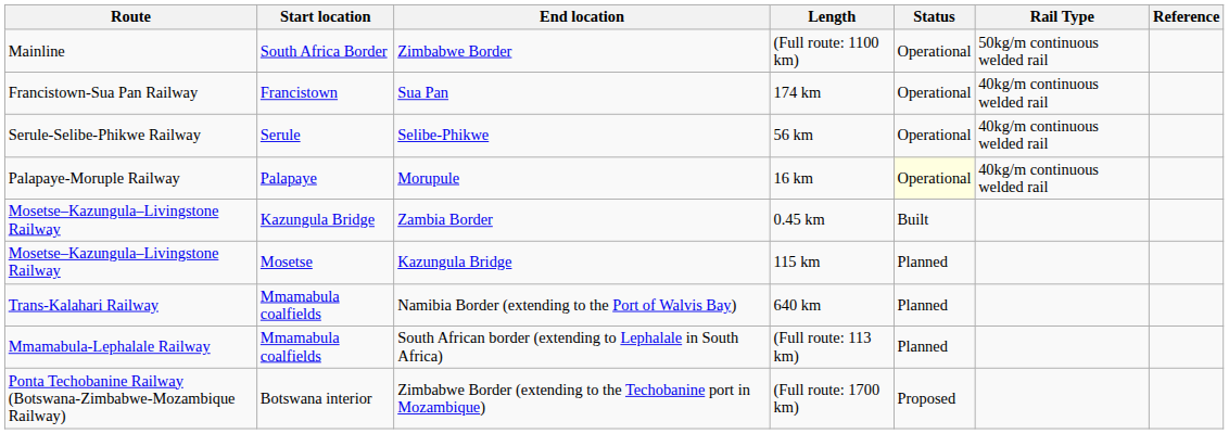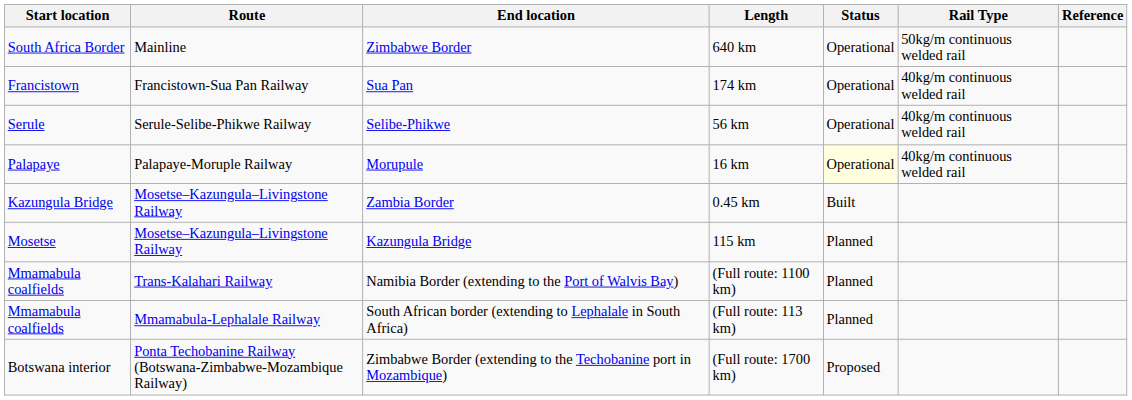 <table class="wikitable">
 <tr>
+<th>Start location</th>
 <th>Route</th>
-<th>Start location</th>
 <th>End location</th>
 <th>Length</th>
 <th>Status</th>
 <th>Rail Type</th>
 <th>Reference</th>
 </tr>
 <tr>
+<td><a href='#'>South Africa Border</a></td>
 <td>Mainline</td>
-<td><a href='#'>South Africa Border</a></td>
 <td><a href='#'>Zimbabwe Border</a></td>
-<td>(Full route: 1100 km)</td>
+<td>640 km</td>
 <td>Operational</td>
 <td>50kg/m continuous welded rail</td>
 <td></td>
 </tr>
 <tr>
+<td><a href='#'>Francistown</a></td>
 <td>Francistown-Sua Pan Railway</td>
-<td><a href='#'>Francistown</a></td>
 <td><a href='#'>Sua Pan</a></td>
 <td>174 km</td>
 <td>Operational</td>
 <td>40kg/m continuous welded rail</td>
 <td></td>
 </tr>
 <tr>
+<td><a href='#'>Serule</a></td>
 <td>Serule-Selibe-Phikwe Railway</td>
-<td><a href='#'>Serule</a></td>
 <td><a href='#'>Selibe-Phikwe</a></td>
 <td>56 km</td>
 <td>Operational</td>
 <td>40kg/m continuous welded rail</td>
 <td></td>
 </tr>
 <tr>
+<td><a href='#'>Palapaye</a></td>
 <td>Palapaye-Moruple Railway</td>
-<td><a href='#'>Palapaye</a></td>
 <td><a href='#'>Morupule</a></td>
 <td>16 km</td>
 <td style="background: lightyellow;">Operational</td>
 <td>40kg/m continuous welded rail</td>
 <td></td>
 </tr>
 <tr>
+<td><a href='#'>Kazungula Bridge</a></td>
 <td><a href='#'>Mosetse–Kazungula–Livingstone Railway</a></td>
-<td><a href='#'>Kazungula Bridge</a></td>
 <td><a href='#'>Zambia Border</a></td>
 <td>0.45 km</td>
 <td>Built</td>
 <td></td>
 <td></td>
 </tr>
 <tr>
+<td><a href='#'>Mosetse</a></td>
 <td><a href='#'>Mosetse–Kazungula–Livingstone Railway</a></td>
-<td><a href='#'>Mosetse</a></td>
 <td><a href='#'>Kazungula Bridge</a></td>
 <td>115 km</td>
 <td>Planned</td>
 <td></td>
 <td></td>
 </tr>
 <tr>
+<td><a href='#'>Mmamabula coalfields</a></td>
 <td><a href='#'>Trans-Kalahari Railway</a></td>
-<td><a href='#'>Mmamabula coalfields</a></td>
 <td>Namibia Border (extending to the <a href='#'>Port of Walvis Bay</a>)</td>
-<td>640 km</td>
+<td>(Full route: 1100 km)</td>
 <td>Planned</td>
 <td></td>
 <td></td>
 </tr>
 <tr>
+<td><a href='#'>Mmamabula coalfields</a></td>
 <td><a href='#'>Mmamabula-Lephalale Railway</a></td>
-<td><a href='#'>Mmamabula coalfields</a></td>
 <td>South African border (extending to <a href='#'>Lephalale</a> in South Africa)</td>
 <td>(Full route: 113 km)</td>
 <td>Planned</td>
 <td></td>
 <td></td>
 </tr>
 <tr>
+<td>Botswana interior</td>
 <td><a href='#'>Ponta Techobanine Railway</a><br>(Botswana-Zimbabwe-Mozambique Railway)</td>
-<td>Botswana interior</td>
 <td>Zimbabwe Border (extending to the <a href='#'>Techobanine</a> port in <a href='#'>Mozambique</a>)</td>
 <td>(Full route: 1700 km)</td>
 <td>Proposed</td>
 <td></td>
 <td></td>
 </tr>
 </table>
